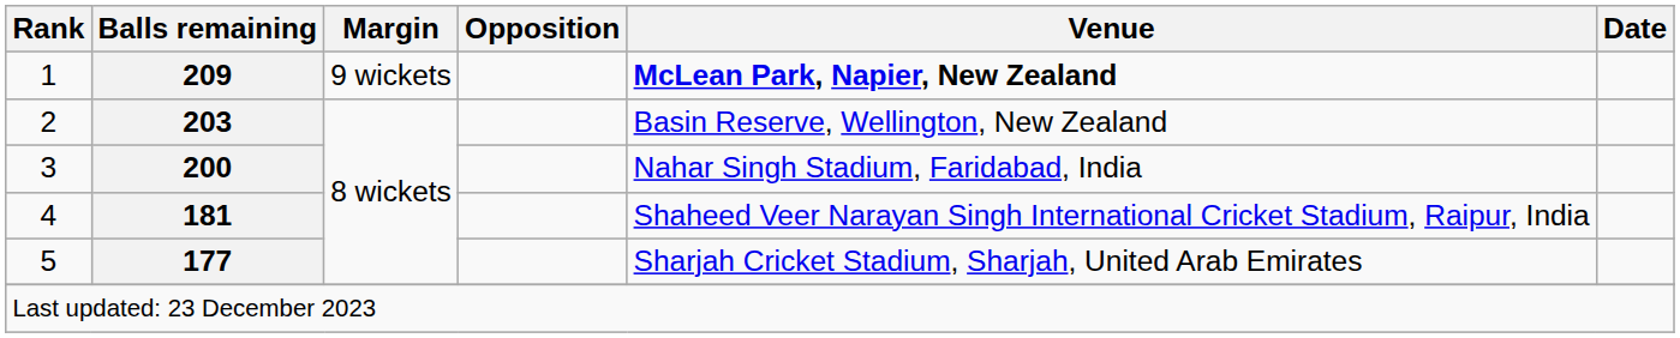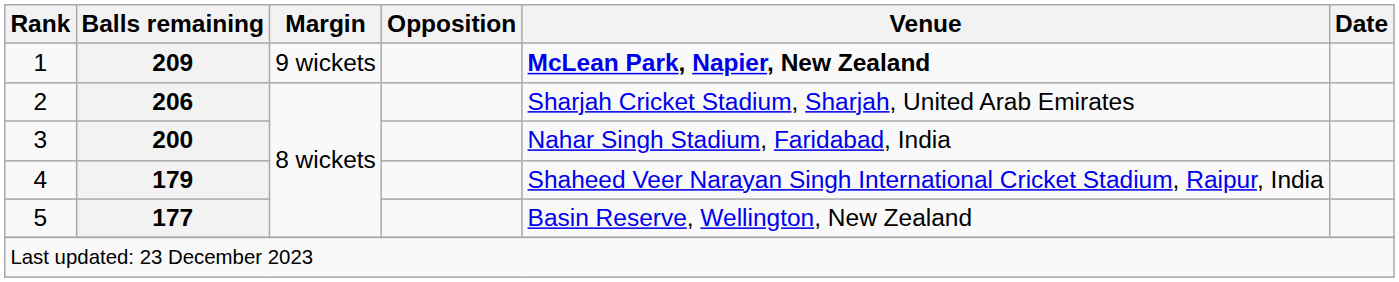 <table class="wikitable plainrowheaders sortable">
 <tr>
 <th scope=col>Rank</th>
 <th scope=col>Balls remaining</th>
 <th scope=col>Margin</th>
 <th scope=col>Opposition</th>
 <th scope=col>Venue</th>
 <th scope=col>Date</th>
 </tr>
 <tr>
 <td align="center">1</td>
 <th scope="row" style="text-align:center;">209</th>
 <td scope="row" style="text-align:center;">9 wickets</td>
 <td></td>
 <td><strong><a href='#'>McLean Park</a>, <a href='#'>Napier</a>, New Zealand</strong></td>
 <td></td>
 </tr>
 <tr>
 <td align="center">2</td>
-<th scope="row" style="text-align:center;">203</th>
+<th scope="row" style="text-align:center;">206</th>
 <td rowspan="4" scope="row" style="text-align:center;">8 wickets</td>
 <td></td>
-<td><a href='#'>Basin Reserve</a>, <a href='#'>Wellington</a>, New Zealand</td>
+<td><a href='#'>Sharjah Cricket Stadium</a>, <a href='#'>Sharjah</a>, United Arab Emirates</td>
 <td></td>
 </tr>
 <tr>
 <td align=center>3</td>
 <th scope=row style=text-align:center;>200</th>
 <td></td>
 <td><a href='#'>Nahar Singh Stadium</a>, <a href='#'>Faridabad</a>, India</td>
 <td></td>
 </tr>
 <tr>
 <td align=center>4</td>
-<th scope=row style=text-align:center;>181</th>
+<th scope=row style=text-align:center;>179</th>
 <td></td>
 <td><a href='#'>Shaheed Veer Narayan Singh International Cricket Stadium</a>, <a href='#'>Raipur</a>, India</td>
 <td></td>
 </tr>
 <tr>
 <td align=center>5</td>
 <th scope=row style=text-align:center;>177</th>
 <td></td>
-<td><a href='#'>Sharjah Cricket Stadium</a>, <a href='#'>Sharjah</a>, United Arab Emirates</td>
+<td><a href='#'>Basin Reserve</a>, <a href='#'>Wellington</a>, New Zealand</td>
 <td></td>
 </tr>
 <tr>
 </tr>
 <tr class=sortbottom>
 <td colspan=6><small>Last updated: 23 December 2023</small></td>
 </tr>
 </table>
